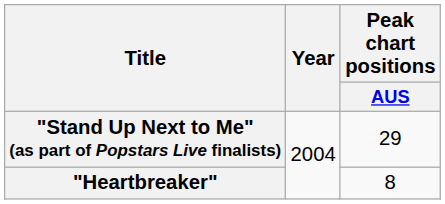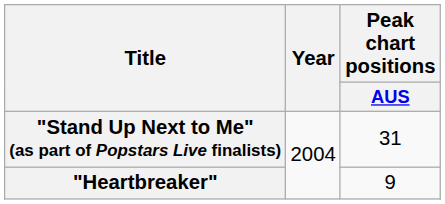 <table class="wikitable plainrowheaders">
 <tr>
 <th rowspan="2">Title</th>
 <th rowspan="2">Year</th>
 <th colspan="2">Peak chart positions</th>
 </tr>
 <tr>
 <th scope="col" style="width:3em; font-size:90%"><a href='#'>AUS</a><br></th>
 </tr>
 <tr>
 <th scope="row">"Stand Up Next to Me"<br><small>(as part of <em>Popstars Live</em> finalists)</small></th>
 <td rowspan="2">2004</td>
-<td align="center">29</td>
+<td align="center">31</td>
 </tr>
 <tr>
 <th scope="row">"Heartbreaker"</th>
-<td align="center">8</td>
+<td align="center">9</td>
 </tr>
 </table>
